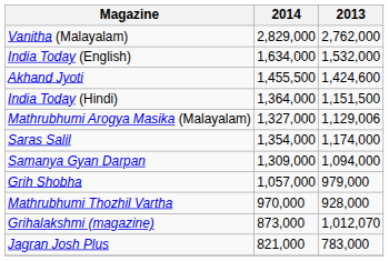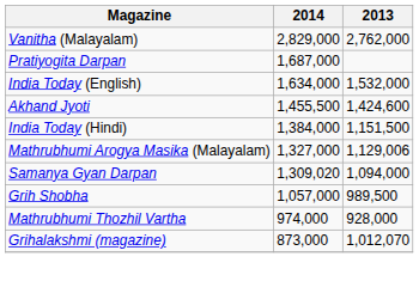 <table class="wikitable">
 <tr>
 <th>Magazine</th>
 <th>2014</th>
 <th>2013</th>
 </tr>
 <tr>
 <td><em><a href='#'>Vanitha</a></em> (Malayalam)</td>
 <td>2,829,000</td>
 <td>2,762,000</td>
+</tr>
+<tr>
+<td><em><a href='#'>Pratiyogita Darpan</a></em></td>
+<td>1,687,000</td>
+<td></td>
 </tr>
 <tr>
 <td><em><a href='#'>India Today</a></em> (English)</td>
 <td>1,634,000</td>
 <td>1,532,000</td>
 </tr>
 <tr>
 <td><em><a href='#'>Akhand Jyoti</a></em></td>
 <td>1,455,500</td>
 <td>1,424,600</td>
 </tr>
 <tr>
 <td><em><a href='#'>India Today</a></em> (Hindi)</td>
-<td>1,364,000</td>
+<td>1,384,000</td>
 <td>1,151,500</td>
 </tr>
 <tr>
 <td><em><a href='#'>Mathrubhumi Arogya Masika</a></em> (Malayalam)</td>
 <td>1,327,000</td>
 <td>1,129,006</td>
 </tr>
 <tr>
-<td><em><a href='#'>Saras Salil</a></em></td>
-<td>1,354,000</td>
-<td>1,174,000</td>
-</tr>
-<tr>
 <td><em><a href='#'>Samanya Gyan Darpan</a></em></td>
-<td>1,309,000</td>
+<td>1,309,020</td>
 <td>1,094,000</td>
 </tr>
 <tr>
 <td><em><a href='#'>Grih Shobha</a></em></td>
 <td>1,057,000</td>
-<td>979,000</td>
+<td>989,500</td>
 </tr>
 <tr>
 <td><em><a href='#'>Mathrubhumi Thozhil Vartha</a></em></td>
-<td>970,000</td>
+<td>974,000</td>
 <td>928,000</td>
 </tr>
 <tr>
 <td><em><a href='#'>Grihalakshmi (magazine)</a></em></td>
 <td>873,000</td>
 <td>1,012,070</td>
 </tr>
 <tr>
-<td><em><a href='#'>Jagran Josh Plus</a></em></td>
-<td>821,000</td>
-<td>783,000</td>
-</tr>
-<tr>
 </tr>
 </table>
